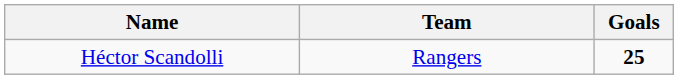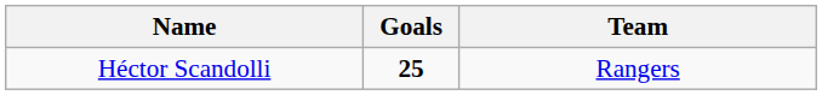 <table class="wikitable" style="font-size:95%; text-align:center;">
 <tr>
 <th width="205">Name</th>
+<th width="50">Goals</th>
 <th width="205">Team</th>
-<th width="50">Goals</th>
 </tr>
 <tr>
 <td> <a href='#'>Héctor Scandolli</a></td>
+<td><strong>25</strong></td>
 <td><a href='#'>Rangers</a></td>
-<td><strong>25</strong></td>
 </tr>
 </table>
